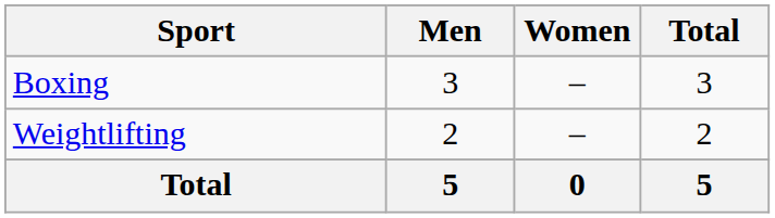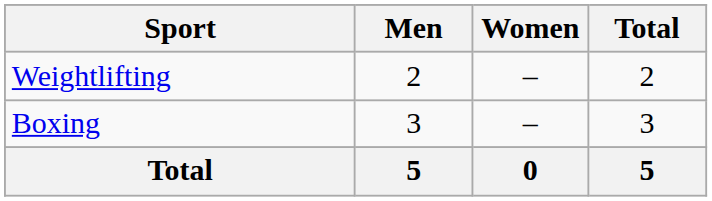 <table class="wikitable sortable" style="text-align:center;">
 <tr>
 <th width=180>Sport</th>
 <th width=55>Men</th>
 <th width=55>Women</th>
 <th width=55>Total</th>
 </tr>
 <tr>
+<td align=left><a href='#'>Weightlifting</a></td>
+<td>2</td>
+<td>–</td>
+<td>2</td>
+</tr>
+<tr>
 <td align=left><a href='#'>Boxing</a></td>
 <td>3</td>
 <td>–</td>
 <td>3</td>
-</tr>
-<tr>
-<td align=left><a href='#'>Weightlifting</a></td>
-<td>2</td>
-<td>–</td>
-<td>2</td>
 </tr>
 <tr>
 <th>Total</th>
 <th>5</th>
 <th>0</th>
 <th>5</th>
 </tr>
 </table>
